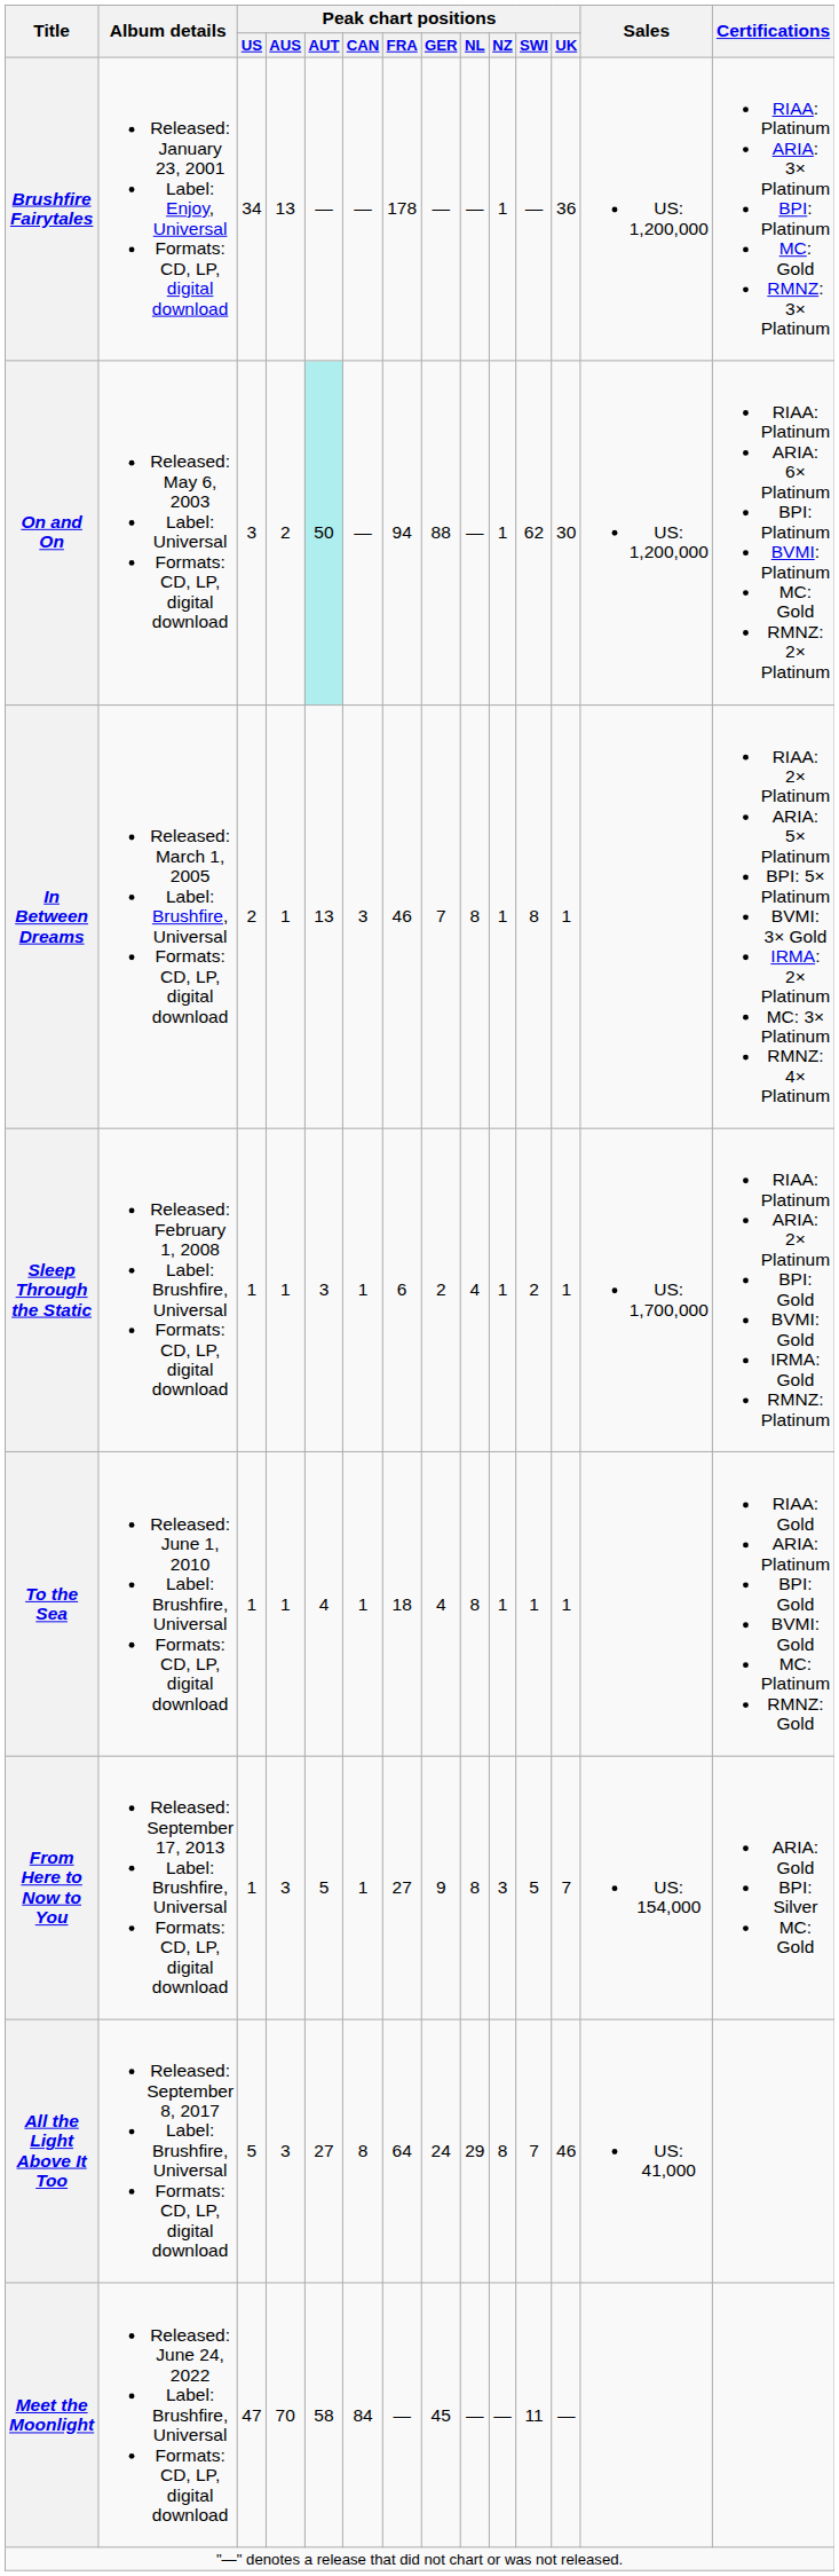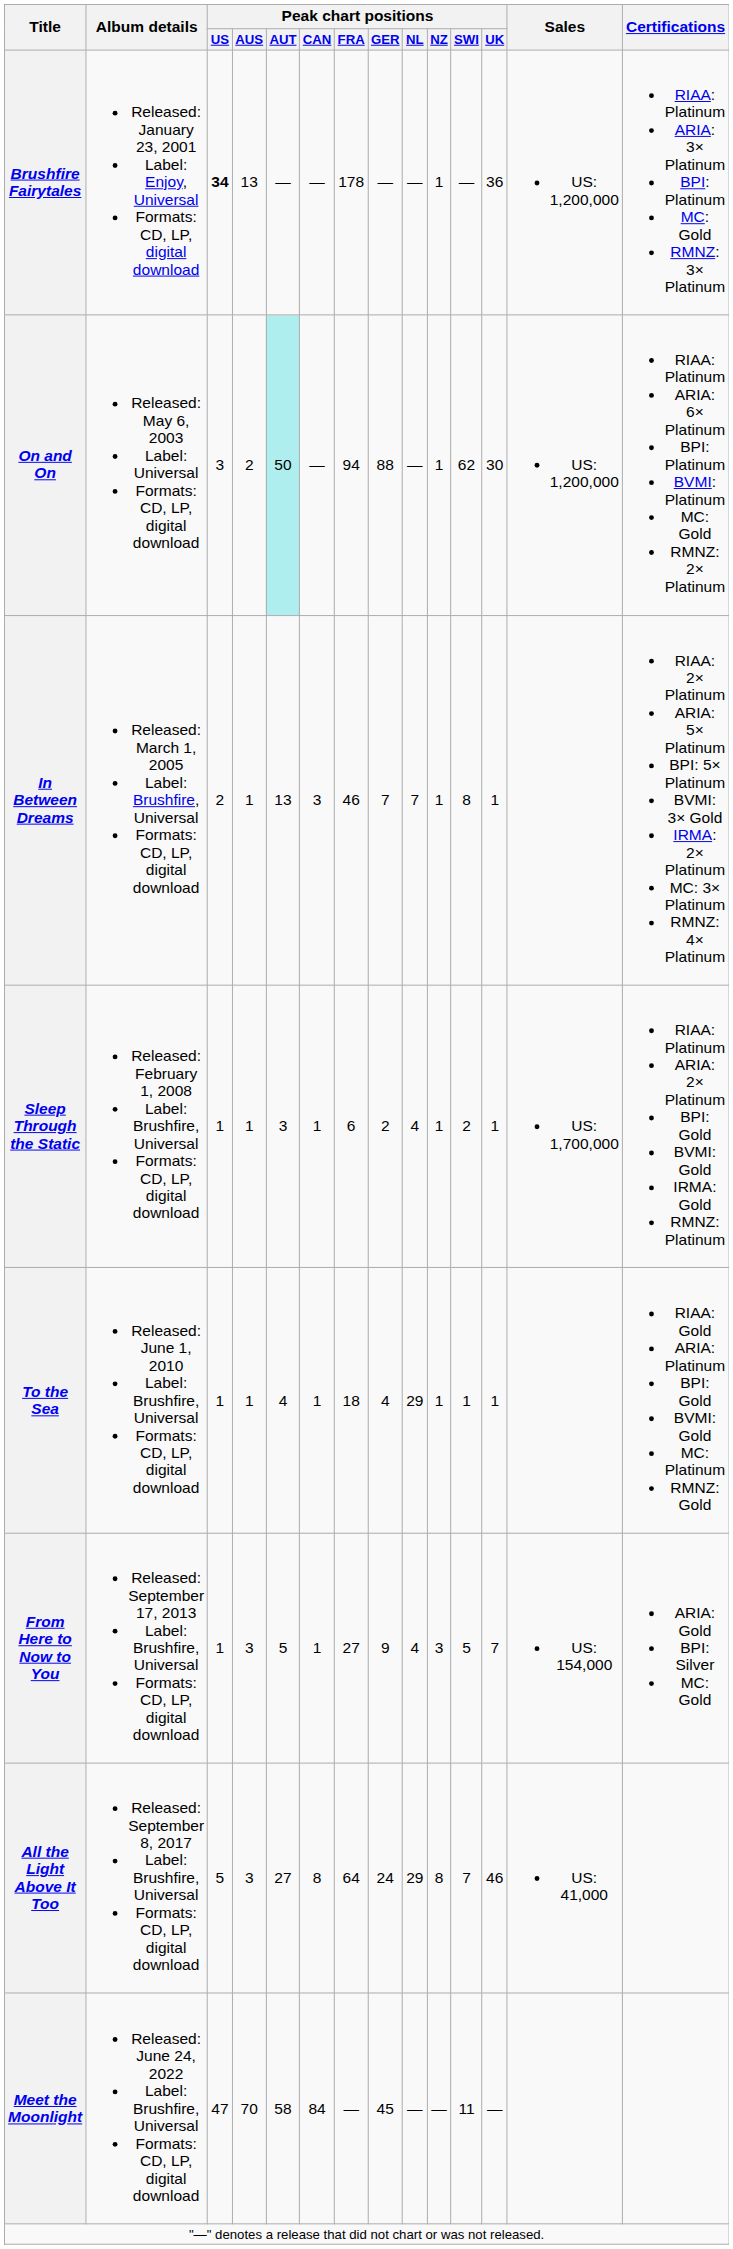 <table class="wikitable plainrowheaders" style="text-align:center;">
 <tr>
 <th scope=col rowspan="2">Title</th>
 <th scope=col rowspan="2">Album details</th>
 <th scope=col colspan="10">Peak chart positions</th>
 <th scope=col rowspan="2">Sales</th>
 <th scope=col rowspan="2"><a href='#'>Certifications</a></th>
 </tr>
 <tr>
 <th scope=col style="width:2.5em;font-size:85%"><a href='#'>US</a><br></th>
 <th scope=col style="width:2.5em;font-size:85%"><a href='#'>AUS</a><br></th>
 <th scope=col style="width:2.5em;font-size:85%;"><a href='#'>AUT</a><br></th>
 <th scope=col style="width:2.5em;font-size:85%"><a href='#'>CAN</a><br></th>
 <th scope=col style="width:2.5em;font-size:85%;"><a href='#'>FRA</a><br></th>
 <th scope=col style="width:2.5em;font-size:85%;"><a href='#'>GER</a><br></th>
 <th scope=col style="width:2.5em;font-size:85%"><a href='#'>NL</a><br></th>
 <th scope=col style="width:2.5em;font-size:85%"><a href='#'>NZ</a><br></th>
 <th scope=col style="width:2.5em;font-size:85%"><a href='#'>SWI</a><br></th>
 <th scope=col style="width:2.5em;font-size:85%"><a href='#'>UK</a><br></th>
 </tr>
 <tr>
 <th scope="row"><em><a href='#'>Brushfire Fairytales</a></em></th>
 <td><br><ul><li>Released: January 23, 2001</li><li>Label: <a href='#'>Enjoy</a>, <a href='#'>Universal</a></li><li>Formats: CD, LP, <a href='#'>digital download</a></li></ul></td>
-<td>34</td>
+<td><strong>34</strong></td>
 <td>13</td>
 <td>—</td>
 <td>—</td>
 <td>178</td>
 <td>—</td>
 <td>—</td>
 <td>1</td>
 <td>—</td>
 <td>36</td>
 <td><br><ul><li>US: 1,200,000</li></ul></td>
 <td><br><ul><li><a href='#'>RIAA</a>: Platinum</li><li><a href='#'>ARIA</a>: 3× Platinum</li><li><a href='#'>BPI</a>: Platinum</li><li><a href='#'>MC</a>: Gold</li><li><a href='#'>RMNZ</a>: 3× Platinum</li></ul></td>
 </tr>
 <tr>
 <th scope="row"><em><a href='#'>On and On</a></em></th>
 <td><br><ul><li>Released: May 6, 2003</li><li>Label: Universal</li><li>Formats: CD, LP, digital download</li></ul></td>
 <td>3</td>
 <td>2</td>
 <td style="background: paleturquoise;">50</td>
 <td>—</td>
 <td>94</td>
 <td>88</td>
 <td>—</td>
 <td>1</td>
 <td>62</td>
 <td>30</td>
 <td><br><ul><li>US: 1,200,000</li></ul></td>
 <td><br><ul><li>RIAA: Platinum</li><li>ARIA: 6× Platinum</li><li>BPI: Platinum</li><li><a href='#'>BVMI</a>: Platinum</li><li>MC: Gold</li><li>RMNZ: 2× Platinum</li></ul></td>
 </tr>
 <tr>
 <th scope="row"><em><a href='#'>In Between Dreams</a></em></th>
 <td><br><ul><li>Released: March 1, 2005</li><li>Label: <a href='#'>Brushfire</a>, Universal</li><li>Formats: CD, LP, digital download</li></ul></td>
 <td>2</td>
 <td>1</td>
 <td>13</td>
 <td>3</td>
 <td>46</td>
 <td>7</td>
-<td>8</td>
+<td>7</td>
 <td>1</td>
 <td>8</td>
 <td>1</td>
 <td></td>
 <td><br><ul><li>RIAA: 2× Platinum</li><li>ARIA: 5× Platinum</li><li>BPI: 5× Platinum</li><li>BVMI: 3× Gold</li><li><a href='#'>IRMA</a>: 2× Platinum</li><li>MC: 3× Platinum</li><li>RMNZ: 4× Platinum</li></ul></td>
 </tr>
 <tr>
 <th scope="row"><em><a href='#'>Sleep Through the Static</a></em></th>
 <td><br><ul><li>Released: February 1, 2008</li><li>Label: Brushfire, Universal</li><li>Formats: CD, LP, digital download</li></ul></td>
 <td>1</td>
 <td>1</td>
 <td>3</td>
 <td>1</td>
 <td>6</td>
 <td>2</td>
 <td>4</td>
 <td>1</td>
 <td>2</td>
 <td>1</td>
 <td><br><ul><li>US: 1,700,000</li></ul></td>
 <td><br><ul><li>RIAA: Platinum</li><li>ARIA: 2× Platinum</li><li>BPI: Gold</li><li>BVMI: Gold</li><li>IRMA: Gold</li><li>RMNZ: Platinum</li></ul></td>
 </tr>
 <tr>
 <th scope="row"><em><a href='#'>To the Sea</a></em></th>
 <td><br><ul><li>Released: June 1, 2010</li><li>Label: Brushfire, Universal</li><li>Formats: CD, LP, digital download</li></ul></td>
 <td>1</td>
 <td>1</td>
 <td>4</td>
 <td>1</td>
 <td>18</td>
 <td>4</td>
-<td>8</td>
+<td>29</td>
 <td>1</td>
 <td>1</td>
 <td>1</td>
 <td></td>
 <td><br><ul><li>RIAA: Gold</li><li>ARIA: Platinum</li><li>BPI: Gold</li><li>BVMI: Gold</li><li>MC: Platinum</li><li>RMNZ: Gold</li></ul></td>
 </tr>
 <tr>
 <th scope="row"><em><a href='#'>From Here to Now to You</a></em></th>
 <td><br><ul><li>Released: September 17, 2013</li><li>Label: Brushfire, Universal</li><li>Formats: CD, LP, digital download</li></ul></td>
 <td>1</td>
 <td>3</td>
 <td>5</td>
 <td>1</td>
 <td>27</td>
 <td>9</td>
-<td>8</td>
+<td>4</td>
 <td>3</td>
 <td>5</td>
 <td>7</td>
 <td><br><ul><li>US: 154,000</li></ul></td>
 <td><br><ul><li>ARIA: Gold</li><li>BPI: Silver</li><li>MC: Gold</li></ul></td>
 </tr>
 <tr>
 <th scope="row"><em><a href='#'>All the Light Above It Too</a></em></th>
 <td><br><ul><li>Released: September 8, 2017</li><li>Label: Brushfire, Universal</li><li>Formats: CD, LP, digital download</li></ul></td>
 <td>5</td>
 <td>3</td>
 <td>27</td>
 <td>8</td>
 <td>64</td>
 <td>24</td>
 <td>29</td>
 <td>8</td>
 <td>7</td>
 <td>46</td>
 <td><br><ul><li>US: 41,000 </li></ul></td>
 <td></td>
 </tr>
 <tr>
 <th scope="row"><em><a href='#'>Meet the Moonlight</a></em></th>
 <td><br><ul><li>Released: June 24, 2022</li><li>Label: Brushfire, Universal</li><li>Formats: CD, LP, digital download</li></ul></td>
 <td>47</td>
 <td>70</td>
 <td>58</td>
 <td>84</td>
 <td>—</td>
 <td>45</td>
 <td>—</td>
 <td>—</td>
 <td>11</td>
 <td>—</td>
 <td></td>
 <td></td>
 </tr>
 <tr>
 <td colspan="15" style="font-size: 85%">"—" denotes a release that did not chart or was not released.</td>
 </tr>
 </table>
